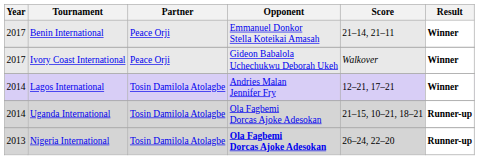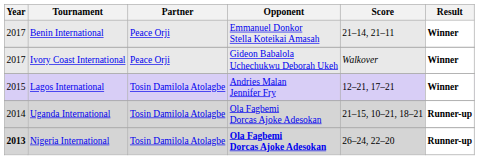 <table class="sortable wikitable" style="font-size: 90%;">
 <tr>
 <th>Year</th>
 <th>Tournament</th>
 <th>Partner</th>
 <th>Opponent</th>
 <th>Score</th>
 <th>Result</th>
 </tr>
 <tr style="background:#E9E9E9">
 <td align="center">2017</td>
 <td align="left"><a href='#'>Benin International</a></td>
 <td align="left"> <a href='#'>Peace Orji</a></td>
 <td align="left"> <a href='#'>Emmanuel Donkor</a><br> <a href='#'>Stella Koteikai Amasah</a></td>
 <td align="left">21–14, 21–11</td>
 <td style="text-align:left; background:white"> <strong>Winner</strong></td>
 </tr>
 <tr>
 </tr>
 <tr style="background:#E9E9E9">
 <td align="center">2017</td>
 <td align="left"><a href='#'>Ivory Coast International</a></td>
 <td align="left"> <a href='#'>Peace Orji</a></td>
 <td align="left"> <a href='#'>Gideon Babalola</a> <br>  <a href='#'>Uchechukwu Deborah Ukeh</a></td>
 <td align="left"><em>Walkover</em></td>
 <td style="text-align:left; background:white"> <strong>Winner</strong></td>
 </tr>
 <tr>
 </tr>
 <tr style="background:#D8CEF6">
-<td align="center">2014</td>
+<td align="center">2015</td>
 <td align="left"><a href='#'>Lagos International</a></td>
 <td align="left"> <a href='#'>Tosin Damilola Atolagbe</a></td>
 <td align="left"> <a href='#'>Andries Malan</a><br> <a href='#'>Jennifer Fry</a></td>
 <td align="left">12–21, 17–21</td>
 <td style="text-align:left; background:white"> <strong>Winner</strong></td>
 </tr>
 <tr>
 </tr>
 <tr style="background:#D5D5D5">
 <td align="center">2014</td>
 <td align="left"><a href='#'>Uganda International</a></td>
 <td align="left"> <a href='#'>Tosin Damilola Atolagbe</a></td>
 <td align="left"> <a href='#'>Ola Fagbemi</a><br> <a href='#'>Dorcas Ajoke Adesokan</a></td>
 <td align="left">21–15, 10–21, 18–21</td>
 <td style="text-align:left; background:white"> <strong>Runner-up</strong></td>
 </tr>
 <tr>
 </tr>
 <tr style="background:#D5D5D5">
-<td align="center">2013</td>
+<td align="center"><strong>2013</strong></td>
 <td align="left"><a href='#'>Nigeria International</a></td>
 <td align="left"> <a href='#'>Tosin Damilola Atolagbe</a></td>
 <td align="left"><strong> <a href='#'>Ola Fagbemi</a><br> <a href='#'>Dorcas Ajoke Adesokan</a></strong></td>
 <td align="left">26–24, 22–20</td>
 <td style="text-align:left; background:white"> <strong>Runner-up</strong></td>
 </tr>
 </table>
